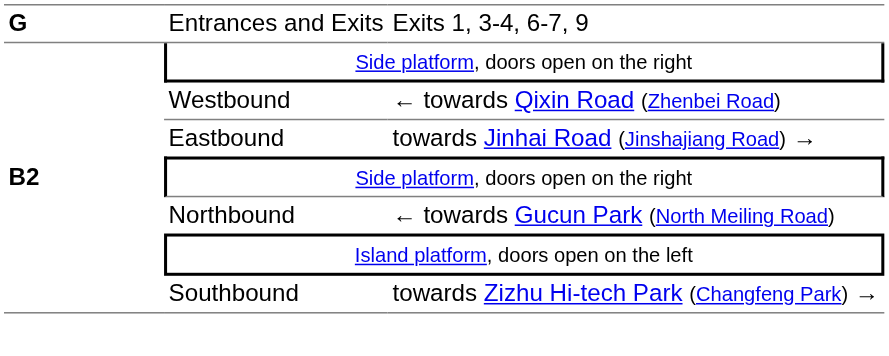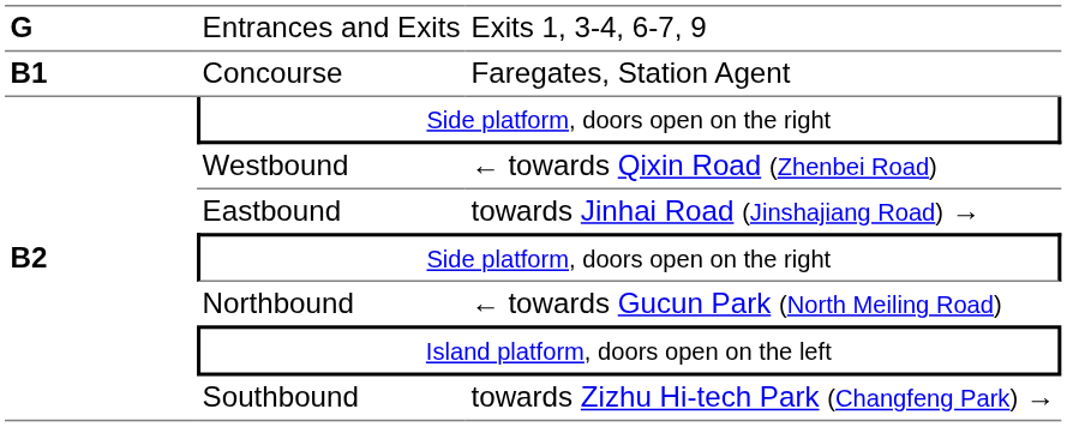 <table cellspacing=0 cellpadding=3>
 <tr>
 <td style="border-top:solid 1px gray;border-bottom:solid 1px gray;" width=100><strong>G</strong></td>
 <td style="border-top:solid 1px gray;border-bottom:solid 1px gray;">Entrances and Exits</td>
 <td style="border-top:solid 1px gray;border-bottom:solid 1px gray;">Exits 1, 3-4, 6-7, 9</td>
+</tr>
+<tr>
+<td style="border-bottom:solid 1px gray;"><strong>B1</strong></td>
+<td style="border-bottom:solid 1px gray;">Concourse</td>
+<td style="border-bottom:solid 1px gray;">Faregates, Station Agent</td>
 </tr>
 <tr>
 <td style="border-bottom:solid 1px gray;" rowspan=7><strong>B2</strong></td>
 <td style="border-right:solid 2px black;border-left:solid 2px black;border-bottom:solid 2px black;text-align:center;" colspan=2><small><a href='#'>Side platform</a>, doors open on the right</small></td>
 </tr>
 <tr>
 <td style="border-bottom:solid 1px gray;">Westbound</td>
 <td style="border-bottom:solid 1px gray;">←  towards <a href='#'>Qixin Road</a> <small>(<a href='#'>Zhenbei Road</a>)</small></td>
 </tr>
 <tr>
 <td>Eastbound</td>
 <td>  towards <a href='#'>Jinhai Road</a> <small>(<a href='#'>Jinshajiang Road</a>)</small> →</td>
 </tr>
 <tr>
 <td style="border-right:solid 2px black;border-left:solid 2px black;border-top:solid 2px black;border-bottom:solid 1px gray;text-align:center;" colspan=2><small><a href='#'>Side platform</a>, doors open on the right</small></td>
 </tr>
 <tr>
 <td>Northbound</td>
 <td>←  towards <a href='#'>Gucun Park</a> <small>(<a href='#'>North Meiling Road</a>)</small></td>
 </tr>
 <tr>
 <td style="border-right:solid 2px black;border-left:solid 2px black;border-top:solid 2px black;border-bottom:solid 2px black;text-align:center;" colspan=2><small><a href='#'>Island platform</a>, doors open on the left</small></td>
 </tr>
 <tr>
 <td style="border-bottom:solid 1px gray;">Southbound</td>
 <td style="border-bottom:solid 1px gray;">  towards <a href='#'>Zizhu Hi-tech Park</a> <small>(<a href='#'>Changfeng Park</a>)</small> →</td>
 </tr>
 </table>
